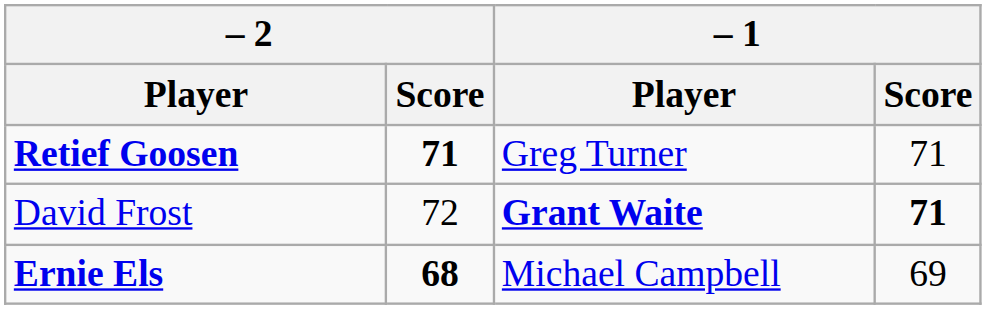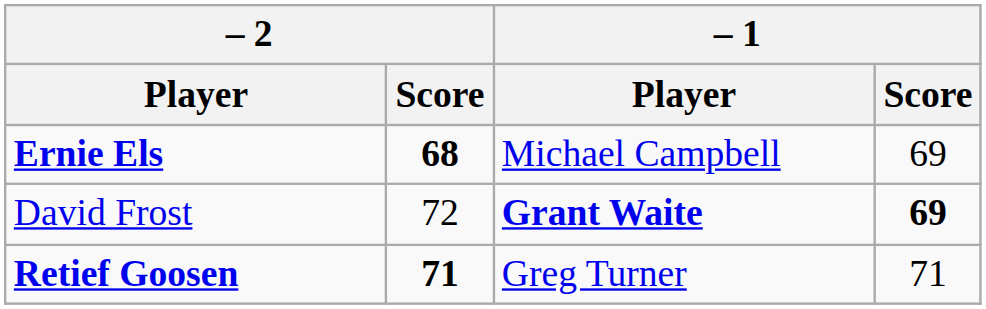 <table class=wikitable>
 <tr>
 <th colspan=2> – 2</th>
 <th colspan=2> – 1</th>
 </tr>
 <tr>
 <th width=155>Player</th>
 <th>Score</th>
 <th width=155>Player</th>
 <th>Score</th>
 </tr>
 <tr>
+<td><strong><a href='#'>Ernie Els</a></strong></td>
+<td align=center><strong>68</strong></td>
+<td><a href='#'>Michael Campbell</a></td>
+<td align=center>69</td>
+</tr>
+<tr>
+<td><a href='#'>David Frost</a></td>
+<td align=center>72</td>
+<td><strong><a href='#'>Grant Waite</a></strong></td>
+<td align=center><strong>69</strong></td>
+</tr>
+<tr>
 <td><strong><a href='#'>Retief Goosen</a></strong></td>
 <td align=center><strong>71</strong></td>
 <td><a href='#'>Greg Turner</a></td>
 <td align=center>71</td>
 </tr>
-<tr>
-<td><a href='#'>David Frost</a></td>
-<td align=center>72</td>
-<td><strong><a href='#'>Grant Waite</a></strong></td>
-<td align=center><strong>71</strong></td>
-</tr>
-<tr>
-<td><strong><a href='#'>Ernie Els</a></strong></td>
-<td align=center><strong>68</strong></td>
-<td><a href='#'>Michael Campbell</a></td>
-<td align=center>69</td>
-</tr>
 </table>
